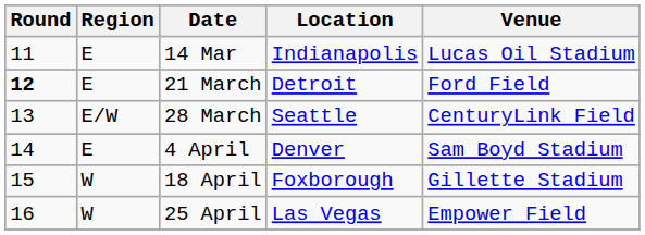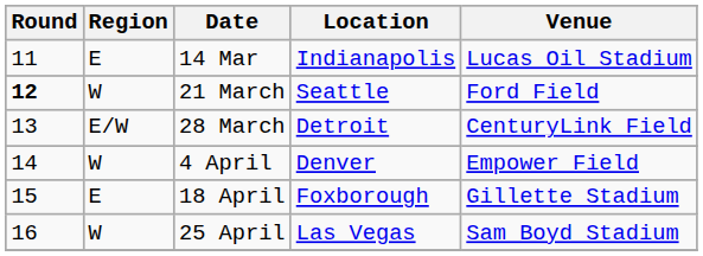 <table class="wikitable" style="font-size: 85%;">
 <tr>
 <th>Round</th>
 <th>Region</th>
 <th>Date</th>
 <th>Location</th>
 <th>Venue</th>
 </tr>
 <tr>
 <td>11</td>
 <td>E</td>
 <td>14 Mar</td>
 <td> <a href='#'>Indianapolis</a></td>
 <td><a href='#'>Lucas Oil Stadium</a></td>
 </tr>
 <tr>
 <td><strong>12</strong></td>
-<td>E</td>
+<td>W</td>
 <td>21 March</td>
-<td> <a href='#'>Detroit</a></td>
+<td> <a href='#'>Seattle</a></td>
 <td><a href='#'>Ford Field</a></td>
 </tr>
 <tr>
 <td>13</td>
 <td>E/W</td>
 <td>28 March</td>
-<td> <a href='#'>Seattle</a></td>
+<td> <a href='#'>Detroit</a></td>
 <td><a href='#'>CenturyLink Field</a></td>
 </tr>
 <tr>
 <td>14</td>
-<td>E</td>
+<td>W</td>
 <td>4 April</td>
 <td> <a href='#'>Denver</a></td>
-<td><a href='#'>Sam Boyd Stadium</a></td>
+<td><a href='#'>Empower Field</a></td>
 </tr>
 <tr>
 <td>15</td>
-<td>W</td>
+<td>E</td>
 <td>18 April</td>
 <td> <a href='#'>Foxborough</a></td>
 <td><a href='#'>Gillette Stadium</a></td>
 </tr>
 <tr>
 <td>16</td>
 <td>W</td>
 <td>25 April</td>
 <td> <a href='#'>Las Vegas</a></td>
-<td><a href='#'>Empower Field</a></td>
+<td><a href='#'>Sam Boyd Stadium</a></td>
 </tr>
 <tr>
 </tr>
 </table>
